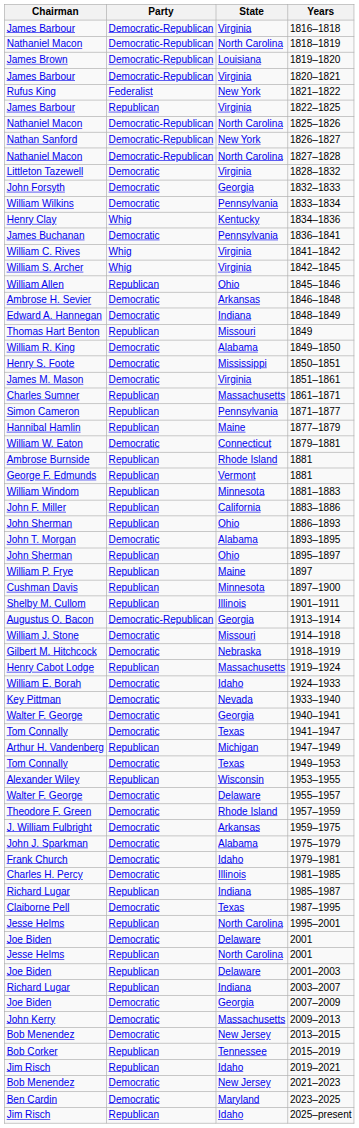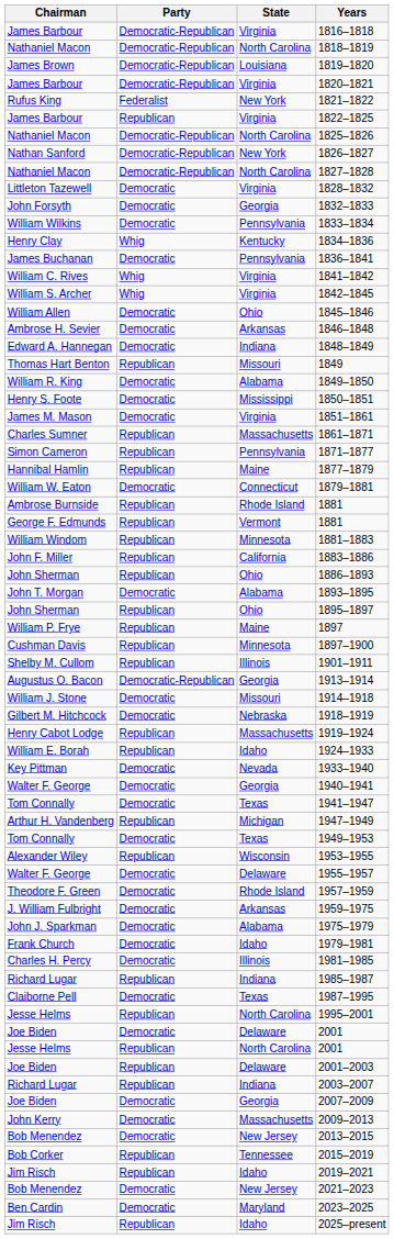 <table class=wikitable>
 <tr>
 <th>Chairman</th>
 <th>Party</th>
 <th>State</th>
 <th>Years</th>
 </tr>
 <tr>
 <td><a href='#'>James Barbour</a></td>
 <td><a href='#'>Democratic-Republican</a></td>
 <td><a href='#'>Virginia</a></td>
 <td>1816–1818</td>
 </tr>
 <tr>
 <td><a href='#'>Nathaniel Macon</a></td>
 <td><a href='#'>Democratic-Republican</a></td>
 <td><a href='#'>North Carolina</a></td>
 <td>1818–1819</td>
 </tr>
 <tr>
 <td><a href='#'>James Brown</a></td>
 <td><a href='#'>Democratic-Republican</a></td>
 <td><a href='#'>Louisiana</a></td>
 <td>1819–1820</td>
 </tr>
 <tr>
 <td><a href='#'>James Barbour</a></td>
 <td><a href='#'>Democratic-Republican</a></td>
 <td><a href='#'>Virginia</a></td>
 <td>1820–1821</td>
 </tr>
 <tr>
 <td><a href='#'>Rufus King</a></td>
 <td><a href='#'>Federalist</a></td>
 <td><a href='#'>New York</a></td>
 <td>1821–1822</td>
 </tr>
 <tr>
 <td><a href='#'>James Barbour</a></td>
 <td><a href='#'>Republican</a></td>
 <td><a href='#'>Virginia</a></td>
 <td>1822–1825</td>
 </tr>
 <tr>
 <td><a href='#'>Nathaniel Macon</a></td>
 <td><a href='#'>Democratic-Republican</a></td>
 <td><a href='#'>North Carolina</a></td>
 <td>1825–1826</td>
 </tr>
 <tr>
 <td><a href='#'>Nathan Sanford</a></td>
 <td><a href='#'>Democratic-Republican</a></td>
 <td><a href='#'>New York</a></td>
 <td>1826–1827</td>
 </tr>
 <tr>
 <td><a href='#'>Nathaniel Macon</a></td>
 <td><a href='#'>Democratic-Republican</a></td>
 <td><a href='#'>North Carolina</a></td>
 <td>1827–1828</td>
 </tr>
 <tr>
 <td><a href='#'>Littleton Tazewell</a></td>
 <td><a href='#'>Democratic</a></td>
 <td><a href='#'>Virginia</a></td>
 <td>1828–1832</td>
 </tr>
 <tr>
 <td><a href='#'>John Forsyth</a></td>
 <td><a href='#'>Democratic</a></td>
 <td><a href='#'>Georgia</a></td>
 <td>1832–1833</td>
 </tr>
 <tr>
 <td><a href='#'>William Wilkins</a></td>
 <td><a href='#'>Democratic</a></td>
 <td><a href='#'>Pennsylvania</a></td>
 <td>1833–1834</td>
 </tr>
 <tr>
 <td><a href='#'>Henry Clay</a></td>
 <td><a href='#'>Whig</a></td>
 <td><a href='#'>Kentucky</a></td>
 <td>1834–1836</td>
 </tr>
 <tr>
 <td><a href='#'>James Buchanan</a></td>
 <td><a href='#'>Democratic</a></td>
 <td><a href='#'>Pennsylvania</a></td>
 <td>1836–1841</td>
 </tr>
 <tr>
 <td><a href='#'>William C. Rives</a></td>
 <td><a href='#'>Whig</a></td>
 <td><a href='#'>Virginia</a></td>
 <td>1841–1842</td>
 </tr>
 <tr>
 <td><a href='#'>William S. Archer</a></td>
 <td><a href='#'>Whig</a></td>
 <td><a href='#'>Virginia</a></td>
 <td>1842–1845</td>
 </tr>
 <tr>
 <td><a href='#'>William Allen</a></td>
-<td><a href='#'>Republican</a></td>
+<td><a href='#'>Democratic</a></td>
 <td><a href='#'>Ohio</a></td>
 <td>1845–1846</td>
 </tr>
 <tr>
 <td><a href='#'>Ambrose H. Sevier</a></td>
 <td><a href='#'>Democratic</a></td>
 <td><a href='#'>Arkansas</a></td>
 <td>1846–1848</td>
 </tr>
 <tr>
 <td><a href='#'>Edward A. Hannegan</a></td>
 <td><a href='#'>Democratic</a></td>
 <td><a href='#'>Indiana</a></td>
 <td>1848–1849</td>
 </tr>
 <tr>
 <td><a href='#'>Thomas Hart Benton</a></td>
 <td><a href='#'>Republican</a></td>
 <td><a href='#'>Missouri</a></td>
 <td>1849</td>
 </tr>
 <tr>
 <td><a href='#'>William R. King</a></td>
 <td><a href='#'>Democratic</a></td>
 <td><a href='#'>Alabama</a></td>
 <td>1849–1850</td>
 </tr>
 <tr>
 <td><a href='#'>Henry S. Foote</a></td>
 <td><a href='#'>Democratic</a></td>
 <td><a href='#'>Mississippi</a></td>
 <td>1850–1851</td>
 </tr>
 <tr>
 <td><a href='#'>James M. Mason</a></td>
 <td><a href='#'>Democratic</a></td>
 <td><a href='#'>Virginia</a></td>
 <td>1851–1861</td>
 </tr>
 <tr>
 <td><a href='#'>Charles Sumner</a></td>
 <td><a href='#'>Republican</a></td>
 <td><a href='#'>Massachusetts</a></td>
 <td>1861–1871</td>
 </tr>
 <tr>
 <td><a href='#'>Simon Cameron</a></td>
 <td><a href='#'>Republican</a></td>
 <td><a href='#'>Pennsylvania</a></td>
 <td>1871–1877</td>
 </tr>
 <tr>
 <td><a href='#'>Hannibal Hamlin</a></td>
 <td><a href='#'>Republican</a></td>
 <td><a href='#'>Maine</a></td>
 <td>1877–1879</td>
 </tr>
 <tr>
 <td><a href='#'>William W. Eaton</a></td>
 <td><a href='#'>Democratic</a></td>
 <td><a href='#'>Connecticut</a></td>
 <td>1879–1881</td>
 </tr>
 <tr>
 <td><a href='#'>Ambrose Burnside</a></td>
 <td><a href='#'>Republican</a></td>
 <td><a href='#'>Rhode Island</a></td>
 <td>1881</td>
 </tr>
 <tr>
 <td><a href='#'>George F. Edmunds</a></td>
 <td><a href='#'>Republican</a></td>
 <td><a href='#'>Vermont</a></td>
 <td>1881</td>
 </tr>
 <tr>
 <td><a href='#'>William Windom</a></td>
 <td><a href='#'>Republican</a></td>
 <td><a href='#'>Minnesota</a></td>
 <td>1881–1883</td>
 </tr>
 <tr>
 <td><a href='#'>John F. Miller</a></td>
 <td><a href='#'>Republican</a></td>
 <td><a href='#'>California</a></td>
 <td>1883–1886</td>
 </tr>
 <tr>
 <td><a href='#'>John Sherman</a></td>
 <td><a href='#'>Republican</a></td>
 <td><a href='#'>Ohio</a></td>
 <td>1886–1893</td>
 </tr>
 <tr>
 <td><a href='#'>John T. Morgan</a></td>
 <td><a href='#'>Democratic</a></td>
 <td><a href='#'>Alabama</a></td>
 <td>1893–1895</td>
 </tr>
 <tr>
 <td><a href='#'>John Sherman</a></td>
 <td><a href='#'>Republican</a></td>
 <td><a href='#'>Ohio</a></td>
 <td>1895–1897</td>
 </tr>
 <tr>
 <td><a href='#'>William P. Frye</a></td>
 <td><a href='#'>Republican</a></td>
 <td><a href='#'>Maine</a></td>
 <td>1897</td>
 </tr>
 <tr>
 <td><a href='#'>Cushman Davis</a></td>
 <td><a href='#'>Republican</a></td>
 <td><a href='#'>Minnesota</a></td>
 <td>1897–1900</td>
 </tr>
 <tr>
 <td><a href='#'>Shelby M. Cullom</a></td>
 <td><a href='#'>Republican</a></td>
 <td><a href='#'>Illinois</a></td>
 <td>1901–1911</td>
 </tr>
 <tr>
 <td><a href='#'>Augustus O. Bacon</a></td>
 <td><a href='#'>Democratic-Republican</a></td>
 <td><a href='#'>Georgia</a></td>
 <td>1913–1914</td>
 </tr>
 <tr>
 <td><a href='#'>William J. Stone</a></td>
 <td><a href='#'>Democratic</a></td>
 <td><a href='#'>Missouri</a></td>
 <td>1914–1918</td>
 </tr>
 <tr>
 <td><a href='#'>Gilbert M. Hitchcock</a></td>
 <td><a href='#'>Democratic</a></td>
 <td><a href='#'>Nebraska</a></td>
 <td>1918–1919</td>
 </tr>
 <tr>
 <td><a href='#'>Henry Cabot Lodge</a></td>
 <td><a href='#'>Republican</a></td>
 <td><a href='#'>Massachusetts</a></td>
 <td>1919–1924</td>
 </tr>
 <tr>
 <td><a href='#'>William E. Borah</a></td>
-<td><a href='#'>Democratic</a></td>
+<td><a href='#'>Republican</a></td>
 <td><a href='#'>Idaho</a></td>
 <td>1924–1933</td>
 </tr>
 <tr>
 <td><a href='#'>Key Pittman</a></td>
 <td><a href='#'>Democratic</a></td>
 <td><a href='#'>Nevada</a></td>
 <td>1933–1940</td>
 </tr>
 <tr>
 <td><a href='#'>Walter F. George</a></td>
 <td><a href='#'>Democratic</a></td>
 <td><a href='#'>Georgia</a></td>
 <td>1940–1941</td>
 </tr>
 <tr>
 <td><a href='#'>Tom Connally</a></td>
 <td><a href='#'>Democratic</a></td>
 <td><a href='#'>Texas</a></td>
 <td>1941–1947</td>
 </tr>
 <tr>
 <td><a href='#'>Arthur H. Vandenberg</a></td>
 <td><a href='#'>Republican</a></td>
 <td><a href='#'>Michigan</a></td>
 <td>1947–1949</td>
 </tr>
 <tr>
 <td><a href='#'>Tom Connally</a></td>
 <td><a href='#'>Democratic</a></td>
 <td><a href='#'>Texas</a></td>
 <td>1949–1953</td>
 </tr>
 <tr>
 <td><a href='#'>Alexander Wiley</a></td>
 <td><a href='#'>Republican</a></td>
 <td><a href='#'>Wisconsin</a></td>
 <td>1953–1955</td>
 </tr>
 <tr>
 <td><a href='#'>Walter F. George</a></td>
 <td><a href='#'>Democratic</a></td>
 <td><a href='#'>Delaware</a></td>
 <td>1955–1957</td>
 </tr>
 <tr>
 <td><a href='#'>Theodore F. Green</a></td>
 <td><a href='#'>Democratic</a></td>
 <td><a href='#'>Rhode Island</a></td>
 <td>1957–1959</td>
 </tr>
 <tr>
 <td><a href='#'>J. William Fulbright</a></td>
 <td><a href='#'>Democratic</a></td>
 <td><a href='#'>Arkansas</a></td>
 <td>1959–1975</td>
 </tr>
 <tr>
 <td><a href='#'>John J. Sparkman</a></td>
 <td><a href='#'>Democratic</a></td>
 <td><a href='#'>Alabama</a></td>
 <td>1975–1979</td>
 </tr>
 <tr>
 <td><a href='#'>Frank Church</a></td>
 <td><a href='#'>Democratic</a></td>
 <td><a href='#'>Idaho</a></td>
 <td>1979–1981</td>
 </tr>
 <tr>
 <td><a href='#'>Charles H. Percy</a></td>
 <td><a href='#'>Democratic</a></td>
 <td><a href='#'>Illinois</a></td>
 <td>1981–1985</td>
 </tr>
 <tr>
 <td><a href='#'>Richard Lugar</a></td>
 <td><a href='#'>Republican</a></td>
 <td><a href='#'>Indiana</a></td>
 <td>1985–1987</td>
 </tr>
 <tr>
 <td><a href='#'>Claiborne Pell</a></td>
 <td><a href='#'>Democratic</a></td>
 <td><a href='#'>Texas</a></td>
 <td>1987–1995</td>
 </tr>
 <tr>
 <td><a href='#'>Jesse Helms</a></td>
 <td><a href='#'>Republican</a></td>
 <td><a href='#'>North Carolina</a></td>
 <td>1995–2001</td>
 </tr>
 <tr>
 <td><a href='#'>Joe Biden</a></td>
 <td><a href='#'>Democratic</a></td>
 <td><a href='#'>Delaware</a></td>
 <td>2001</td>
 </tr>
 <tr>
 <td><a href='#'>Jesse Helms</a></td>
 <td><a href='#'>Republican</a></td>
 <td><a href='#'>North Carolina</a></td>
 <td>2001</td>
 </tr>
 <tr>
 <td><a href='#'>Joe Biden</a></td>
 <td><a href='#'>Republican</a></td>
 <td><a href='#'>Delaware</a></td>
 <td>2001–2003</td>
 </tr>
 <tr>
 <td><a href='#'>Richard Lugar</a></td>
 <td><a href='#'>Republican</a></td>
 <td><a href='#'>Indiana</a></td>
 <td>2003–2007</td>
 </tr>
 <tr>
 <td><a href='#'>Joe Biden</a></td>
 <td><a href='#'>Democratic</a></td>
 <td><a href='#'>Georgia</a></td>
 <td>2007–2009</td>
 </tr>
 <tr>
 <td><a href='#'>John Kerry</a></td>
 <td><a href='#'>Democratic</a></td>
 <td><a href='#'>Massachusetts</a></td>
 <td>2009–2013</td>
 </tr>
 <tr>
 <td><a href='#'>Bob Menendez</a></td>
 <td><a href='#'>Democratic</a></td>
 <td><a href='#'>New Jersey</a></td>
 <td>2013–2015</td>
 </tr>
 <tr>
 <td><a href='#'>Bob Corker</a></td>
 <td><a href='#'>Republican</a></td>
 <td><a href='#'>Tennessee</a></td>
 <td>2015–2019</td>
 </tr>
 <tr>
 <td><a href='#'>Jim Risch</a></td>
 <td><a href='#'>Republican</a></td>
 <td><a href='#'>Idaho</a></td>
 <td>2019–2021</td>
 </tr>
 <tr>
 <td><a href='#'>Bob Menendez</a></td>
 <td><a href='#'>Democratic</a></td>
 <td><a href='#'>New Jersey</a></td>
 <td>2021–2023</td>
 </tr>
 <tr>
 <td><a href='#'>Ben Cardin</a></td>
 <td><a href='#'>Democratic</a></td>
 <td><a href='#'>Maryland</a></td>
 <td>2023–2025</td>
 </tr>
 <tr>
 <td><a href='#'>Jim Risch</a></td>
 <td><a href='#'>Republican</a></td>
 <td><a href='#'>Idaho</a></td>
 <td>2025–present</td>
 </tr>
 </table>
